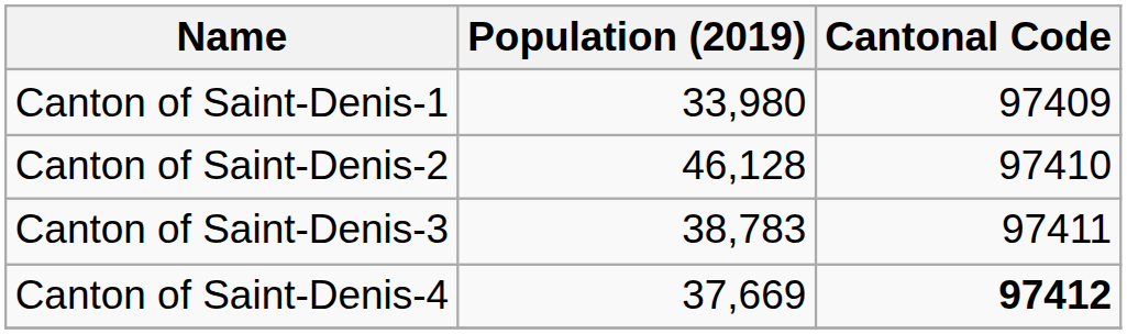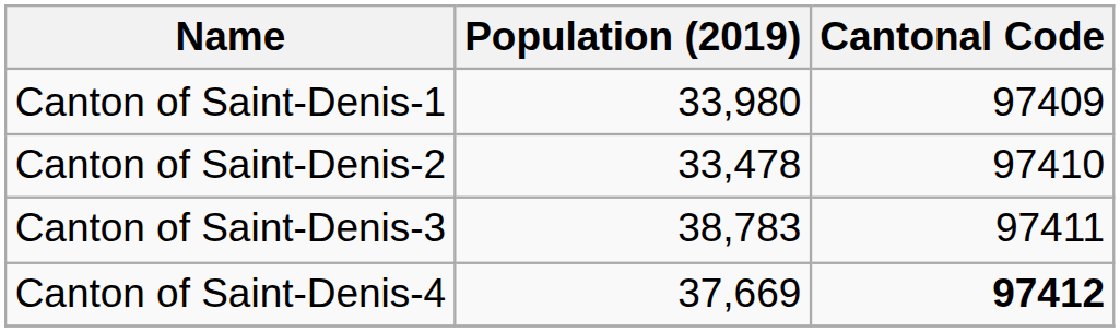 <table class="wikitable">
 <tr>
 <th>Name</th>
 <th>Population (2019)</th>
 <th>Cantonal Code</th>
 </tr>
 <tr>
 <td>Canton of Saint-Denis-1</td>
 <td align="right">33,980</td>
 <td align="right">97409</td>
 </tr>
 <tr>
 <td>Canton of Saint-Denis-2</td>
-<td align="right">46,128</td>
+<td align="right">33,478</td>
 <td align="right">97410</td>
 </tr>
 <tr>
 <td>Canton of Saint-Denis-3</td>
 <td align="right">38,783</td>
 <td align="right">97411</td>
 </tr>
 <tr>
 <td>Canton of Saint-Denis-4</td>
 <td align="right">37,669</td>
 <td align="right"><strong>97412</strong></td>
 </tr>
 <tr>
 </tr>
 </table>
